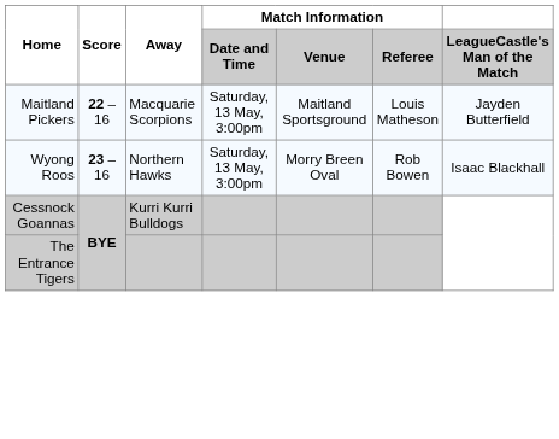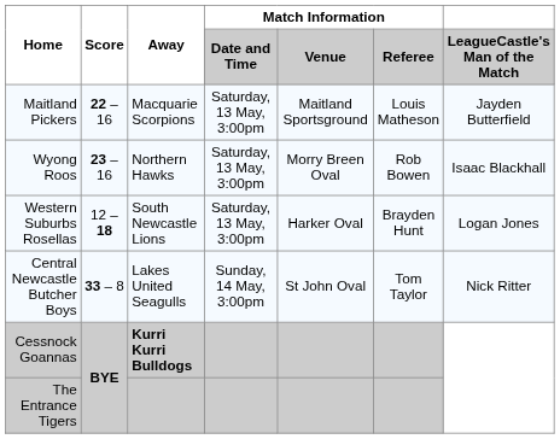 <table width="100%" cellspacing="0" cellpadding="4" border="1" style="border-collapse:collapse;  text-align:center;">
 <tr>
 <th rowspan="2" width="19%">Home</th>
 <th rowspan="2" width="8%">Score</th>
 <th rowspan="2" width="19%">Away</th>
 <th colspan="3">Match Information</th>
 </tr>
 <tr style="background:#CCCCCC">
 <th width="25%">Date and Time</th>
 <th width="25%">Venue</th>
 <th width="25%">Referee</th>
 <th width="25%">LeagueCastle's Man of the Match</th>
 </tr>
 <tr style="text-align:center; background:#f5faff;">
 <td align="right">Maitland Pickers </td>
 <td><strong>22</strong> – 16</td>
 <td align="left"> Macquarie Scorpions</td>
 <td>Saturday, 13 May, 3:00pm</td>
 <td>Maitland Sportsground</td>
 <td>Louis Matheson</td>
 <td>Jayden Butterfield </td>
 </tr>
 <tr style="text-align:center; background:#f5faff;">
 <td align="right">Wyong Roos </td>
 <td><strong>23</strong> – 16</td>
 <td align="left"> Northern Hawks</td>
 <td>Saturday, 13 May, 3:00pm</td>
 <td>Morry Breen Oval</td>
 <td>Rob Bowen</td>
 <td>Isaac Blackhall </td>
 </tr>
+<tr style="text-align:center; background:#f5faff;">
+<td align="right">Western Suburbs Rosellas </td>
+<td>12 – <strong>18</strong></td>
+<td align="left"> South Newcastle Lions</td>
+<td>Saturday, 13 May, 3:00pm</td>
+<td>Harker Oval</td>
+<td>Brayden Hunt</td>
+<td>Logan Jones </td>
+</tr>
+<tr style="text-align:center; background:#f5faff;">
+<td align="right">Central Newcastle Butcher Boys </td>
+<td><strong>33</strong> – 8</td>
+<td align="left"> Lakes United Seagulls</td>
+<td>Sunday, 14 May, 3:00pm</td>
+<td>St John Oval</td>
+<td>Tom Taylor</td>
+<td>Nick Ritter </td>
+</tr>
 <tr style="text-align:center; background:#CCCCCC;">
 <td align="right">Cessnock Goannas </td>
 <td rowspan="2"><strong>BYE</strong></td>
-<td align="left"> Kurri Kurri Bulldogs</td>
+<td align="left"><strong> Kurri Kurri Bulldogs</strong></td>
 <td></td>
 <td></td>
 <td></td>
 </tr>
 <tr style="text-align:center; background:#CCCCCC;">
 <td align="right">The Entrance Tigers </td>
 <td align="left"></td>
 <td></td>
 <td></td>
 <td></td>
 </tr>
 </table>
